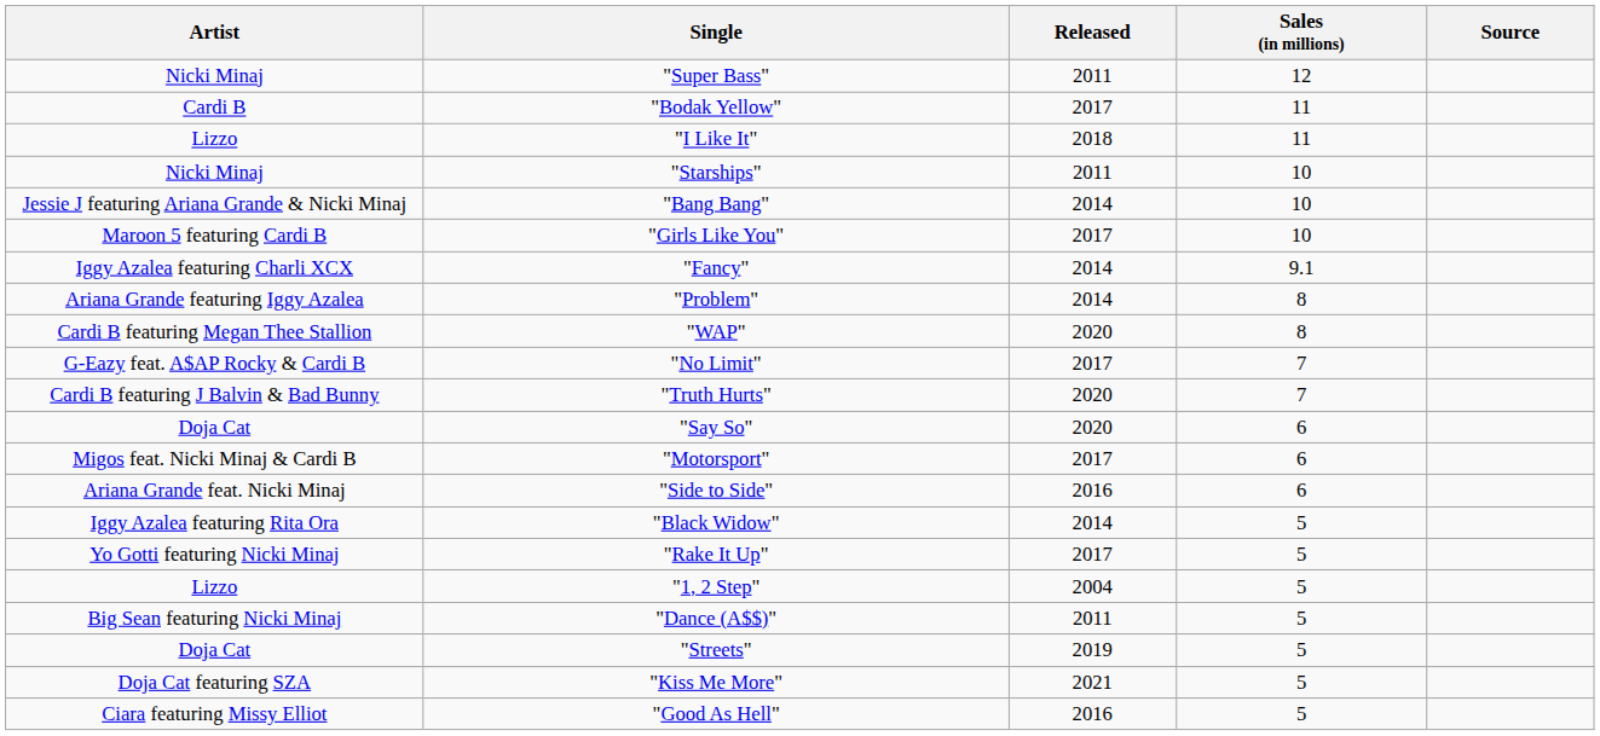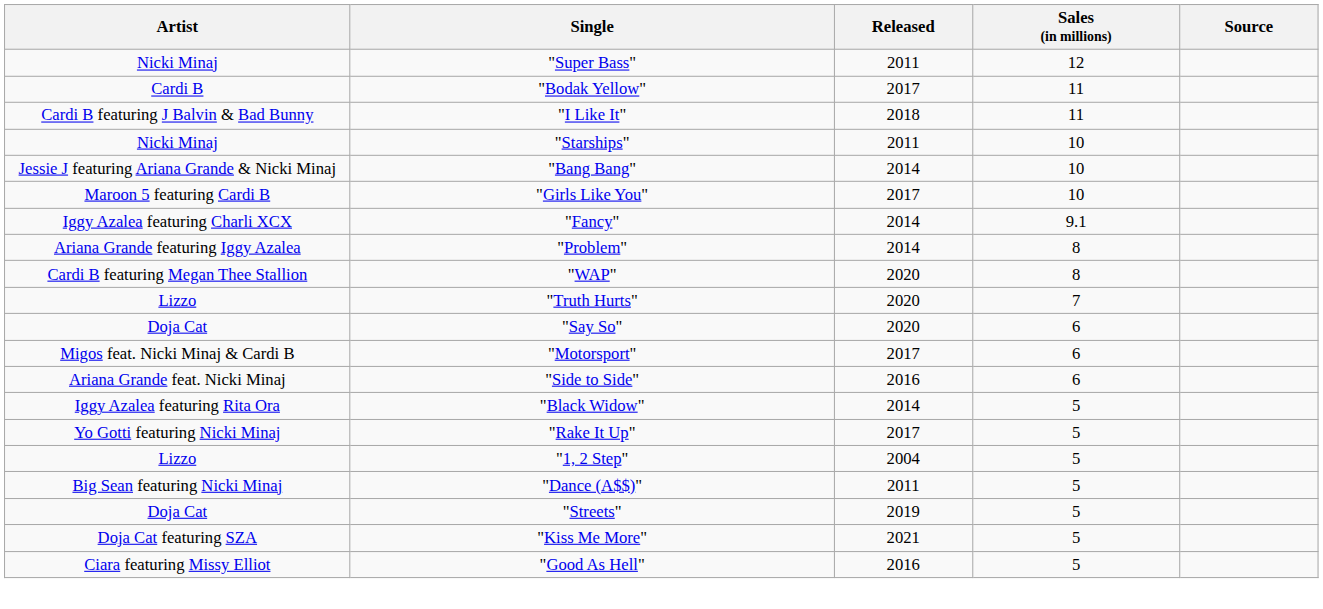 <table class="wikitable sortable" style="width:100%; text-align:center;">
 <tr>
 <th style="width:25%;">Artist</th>
 <th style="width:35%;">Single</th>
 <th style="width:10%;">Released</th>
 <th style="width:15%;">Sales<br><small>(in millions)</small></th>
 <th style="width:10%;">Source</th>
 </tr>
 <tr>
 <td><a href='#'>Nicki Minaj</a></td>
 <td>"<a href='#'>Super Bass</a>"</td>
 <td>2011</td>
 <td>12</td>
 <td></td>
 </tr>
 <tr>
 <td><a href='#'>Cardi B</a></td>
 <td>"<a href='#'>Bodak Yellow</a>"</td>
 <td>2017</td>
 <td>11</td>
 <td></td>
 </tr>
 <tr>
-<td><a href='#'>Lizzo</a></td>
+<td><a href='#'>Cardi B</a> featuring <a href='#'>J Balvin</a> & <a href='#'>Bad Bunny</a></td>
 <td>"<a href='#'>I Like It</a>"</td>
 <td>2018</td>
 <td>11</td>
 <td></td>
 </tr>
 <tr>
 <td><a href='#'>Nicki Minaj</a></td>
 <td>"<a href='#'>Starships</a>"</td>
 <td>2011</td>
 <td>10</td>
 <td></td>
 </tr>
 <tr>
 <td><a href='#'>Jessie J</a> featuring <a href='#'>Ariana Grande</a> & Nicki Minaj</td>
 <td>"<a href='#'>Bang Bang</a>"</td>
 <td>2014</td>
 <td>10</td>
 <td></td>
 </tr>
 <tr>
 <td><a href='#'>Maroon 5</a> featuring <a href='#'>Cardi B</a></td>
 <td>"<a href='#'>Girls Like You</a>"</td>
 <td>2017</td>
 <td>10</td>
 <td></td>
 </tr>
 <tr>
 <td><a href='#'>Iggy Azalea</a> featuring <a href='#'>Charli XCX</a></td>
 <td>"<a href='#'>Fancy</a>"</td>
 <td>2014</td>
 <td>9.1</td>
 <td></td>
 </tr>
 <tr>
 <td><a href='#'>Ariana Grande</a> featuring <a href='#'>Iggy Azalea</a></td>
 <td>"<a href='#'>Problem</a>"</td>
 <td>2014</td>
 <td>8</td>
 <td></td>
 </tr>
 <tr>
 <td><a href='#'>Cardi B</a> featuring <a href='#'>Megan Thee Stallion</a></td>
 <td>"<a href='#'>WAP</a>"</td>
 <td>2020</td>
 <td>8</td>
 <td></td>
 </tr>
 <tr>
-<td><a href='#'>G-Eazy</a> feat. <a href='#'>A$AP Rocky</a> & <a href='#'>Cardi B</a></td>
-<td>"<a href='#'>No Limit</a>"</td>
-<td>2017</td>
-<td>7</td>
-<td></td>
-</tr>
-<tr>
-<td><a href='#'>Cardi B</a> featuring <a href='#'>J Balvin</a> & <a href='#'>Bad Bunny</a></td>
+<td><a href='#'>Lizzo</a></td>
 <td>"<a href='#'>Truth Hurts</a>"</td>
 <td>2020</td>
 <td>7</td>
 <td></td>
 </tr>
 <tr>
 <td><a href='#'>Doja Cat</a></td>
 <td>"<a href='#'>Say So</a>"</td>
 <td>2020</td>
 <td>6</td>
 <td></td>
 </tr>
 <tr>
 <td><a href='#'>Migos</a> feat. Nicki Minaj & Cardi B</td>
 <td>"<a href='#'>Motorsport</a>"</td>
 <td>2017</td>
 <td>6</td>
 <td></td>
 </tr>
 <tr>
 <td><a href='#'>Ariana Grande</a> feat. Nicki Minaj</td>
 <td>"<a href='#'>Side to Side</a>"</td>
 <td>2016</td>
 <td>6</td>
 <td></td>
 </tr>
 <tr>
 <td><a href='#'>Iggy Azalea</a> featuring <a href='#'>Rita Ora</a></td>
 <td>"<a href='#'>Black Widow</a>"</td>
 <td>2014</td>
 <td>5</td>
 <td></td>
 </tr>
 <tr>
 <td><a href='#'>Yo Gotti</a> featuring <a href='#'>Nicki Minaj</a></td>
 <td>"<a href='#'>Rake It Up</a>"</td>
 <td>2017</td>
 <td>5</td>
 <td></td>
 </tr>
 <tr>
 <td><a href='#'>Lizzo</a></td>
 <td>"<a href='#'>1, 2 Step</a>"</td>
 <td>2004</td>
 <td>5</td>
 <td></td>
 </tr>
 <tr>
 <td><a href='#'>Big Sean</a> featuring <a href='#'>Nicki Minaj</a></td>
 <td>"<a href='#'>Dance (A$$)</a>"</td>
 <td>2011</td>
 <td>5</td>
 <td></td>
 </tr>
 <tr>
 <td><a href='#'>Doja Cat</a></td>
 <td>"<a href='#'>Streets</a>"</td>
 <td>2019</td>
 <td>5</td>
 <td></td>
 </tr>
 <tr>
 <td><a href='#'>Doja Cat</a> featuring <a href='#'>SZA</a></td>
 <td>"<a href='#'>Kiss Me More</a>"</td>
 <td>2021</td>
 <td>5</td>
 <td></td>
 </tr>
 <tr>
 <td><a href='#'>Ciara</a> featuring <a href='#'>Missy Elliot</a></td>
 <td>"<a href='#'>Good As Hell</a>"</td>
 <td>2016</td>
 <td>5</td>
 <td></td>
 </tr>
 </table>
